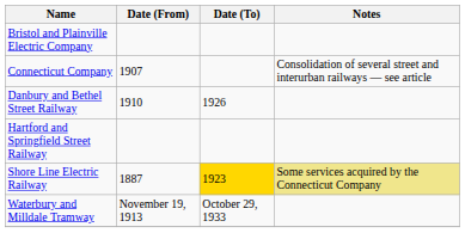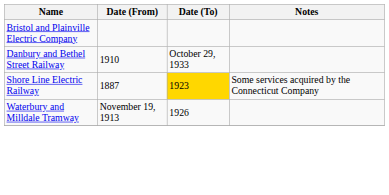 <table class="wikitable sortable" width=100%>
 <tr>
 <th width=15%>Name</th>
 <th width=10%>Date (From)</th>
 <th width=10%>Date (To)</th>
 <th class="unsortable" width=25%>Notes</th>
 </tr>
 <tr>
 <td><a href='#'>Bristol and Plainville Electric Company</a></td>
 <td></td>
 <td></td>
 <td></td>
 </tr>
 <tr>
-<td><a href='#'>Connecticut Company</a></td>
-<td>1907</td>
-<td></td>
-<td>Consolidation of several street and interurban railways — see article</td>
-</tr>
-<tr>
 <td><a href='#'>Danbury and Bethel Street Railway</a></td>
 <td>1910</td>
-<td>1926</td>
-<td></td>
-</tr>
-<tr>
-<td><a href='#'>Hartford and Springfield Street Railway</a></td>
-<td></td>
-<td></td>
+<td>October 29, 1933</td>
 <td></td>
 </tr>
 <tr>
 <td><a href='#'>Shore Line Electric Railway</a></td>
 <td>1887</td>
 <td style="background: gold;">1923</td>
-<td style="background: khaki;">Some services acquired by the Connecticut Company</td>
+<td>Some services acquired by the Connecticut Company</td>
 </tr>
 <tr>
 <td><a href='#'>Waterbury and Milldale Tramway</a></td>
 <td>November 19, 1913</td>
-<td>October 29, 1933</td>
+<td>1926</td>
 <td></td>
 </tr>
 <tr>
 </tr>
 </table>
